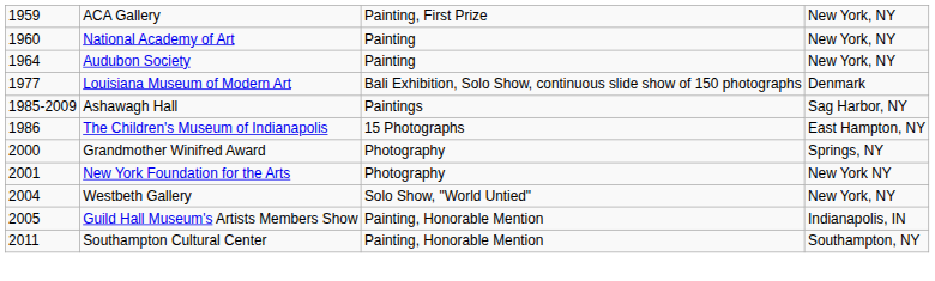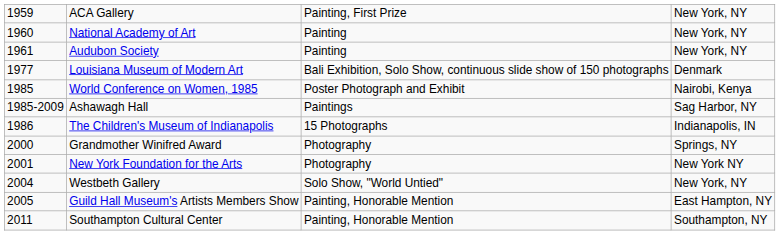 <table class="wikitable sortable">
 <tr>
 <td>1959</td>
 <td>ACA Gallery</td>
 <td>Painting, First Prize</td>
 <td>New York, NY</td>
 </tr>
 <tr>
 <td>1960</td>
 <td><a href='#'>National Academy of Art</a></td>
 <td>Painting</td>
 <td>New York, NY</td>
 </tr>
 <tr>
-<td>1964</td>
+<td>1961</td>
 <td><a href='#'>Audubon Society</a></td>
 <td>Painting</td>
 <td>New York, NY</td>
 </tr>
 <tr>
 <td>1977</td>
 <td><a href='#'>Louisiana Museum of Modern Art</a></td>
 <td>Bali Exhibition, Solo Show, continuous slide show of 150 photographs</td>
 <td>Denmark</td>
 </tr>
 <tr>
+<td>1985</td>
+<td><a href='#'>World Conference on Women, 1985</a></td>
+<td>Poster Photograph and Exhibit</td>
+<td>Nairobi, Kenya</td>
+</tr>
+<tr>
 <td>1985-2009</td>
 <td>Ashawagh Hall</td>
 <td>Paintings</td>
 <td>Sag Harbor, NY</td>
 </tr>
 <tr>
 <td>1986</td>
 <td><a href='#'>The Children's Museum of Indianapolis</a></td>
 <td>15 Photographs</td>
-<td>East Hampton, NY</td>
+<td>Indianapolis, IN</td>
 </tr>
 <tr>
 <td>2000</td>
 <td>Grandmother Winifred Award</td>
 <td>Photography</td>
 <td>Springs, NY</td>
 </tr>
 <tr>
 <td>2001</td>
 <td><a href='#'>New York Foundation for the Arts</a></td>
 <td>Photography</td>
 <td>New York NY</td>
 </tr>
 <tr>
 <td>2004</td>
 <td>Westbeth  Gallery</td>
 <td>Solo Show, "World Untied"</td>
 <td>New York, NY</td>
 </tr>
 <tr>
 <td>2005</td>
 <td><a href='#'>Guild Hall Museum's</a> Artists Members Show</td>
 <td>Painting, Honorable Mention</td>
-<td>Indianapolis, IN</td>
+<td>East Hampton, NY</td>
 </tr>
 <tr>
 <td>2011</td>
 <td>Southampton Cultural Center</td>
 <td>Painting, Honorable Mention</td>
 <td>Southampton, NY</td>
 </tr>
 </table>
